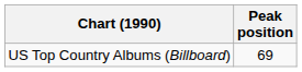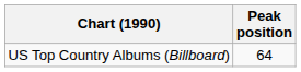 <table class="wikitable">
 <tr>
 <th>Chart (1990)</th>
 <th>Peak<br>position</th>
 </tr>
 <tr>
 <td>US Top Country Albums (<em>Billboard</em>)</td>
-<td align="center">69</td>
+<td align="center">64</td>
 </tr>
 </table>
